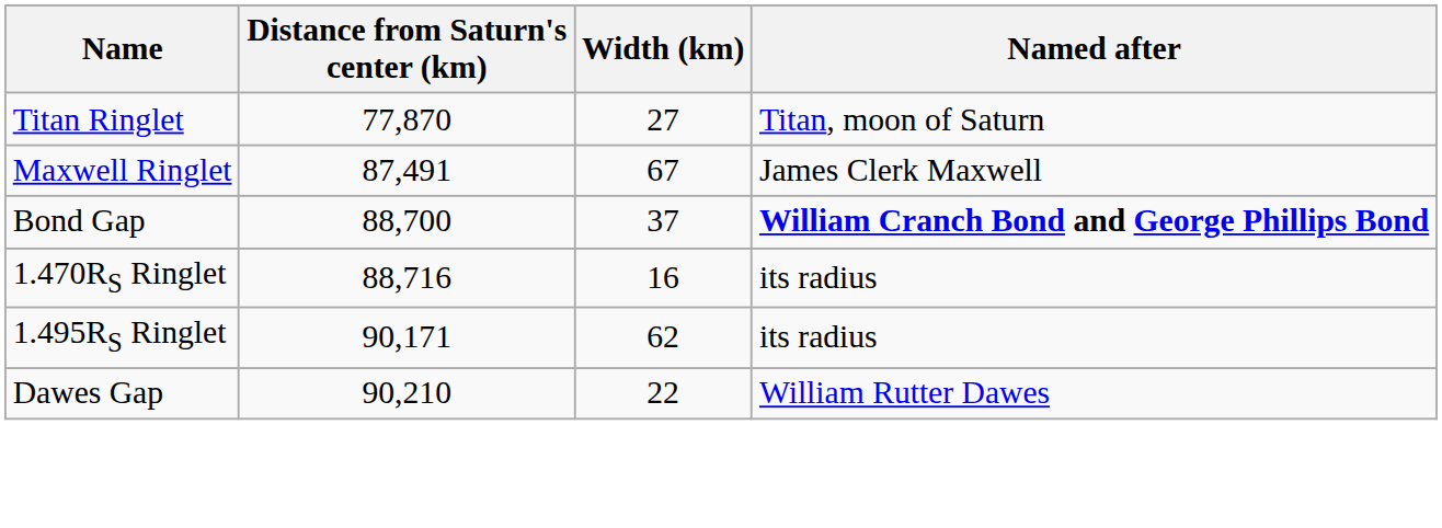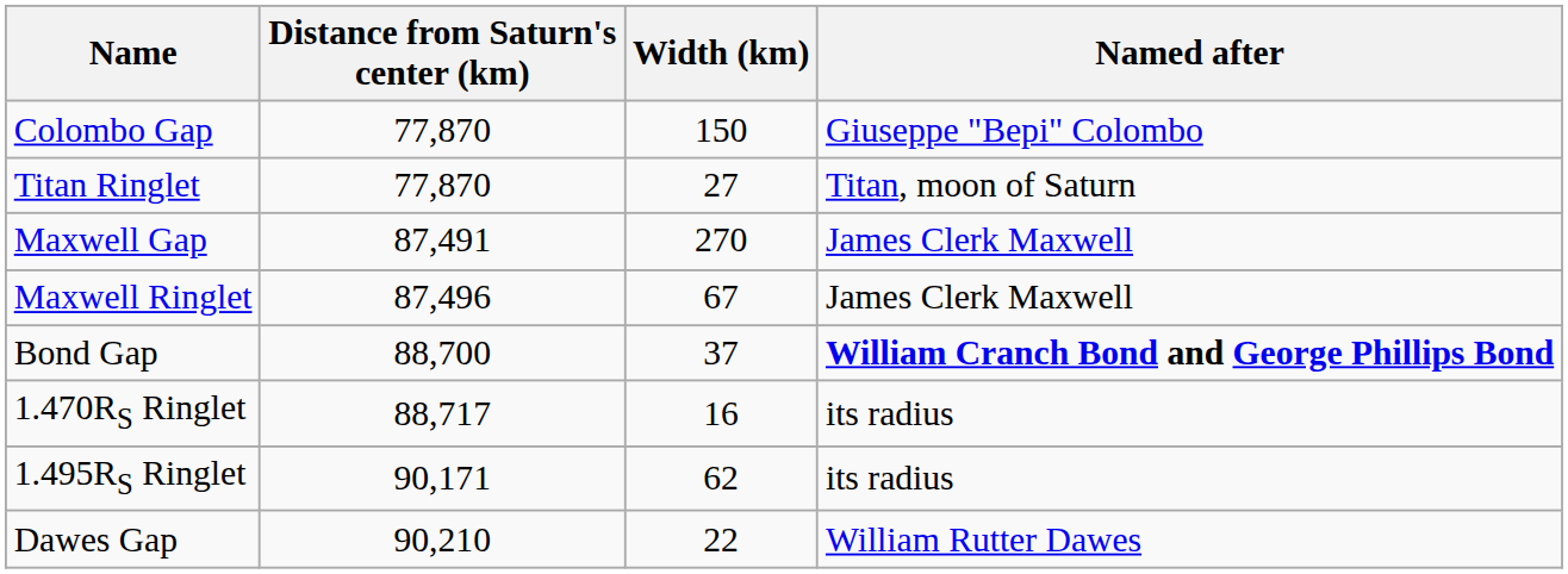 <table class="wikitable">
 <tr>
 <th>Name</th>
 <th>Distance from Saturn's<br>center (km)</th>
 <th>Width (km)</th>
 <th>Named after</th>
 </tr>
 <tr>
+<td><a href='#'>Colombo Gap</a></td>
+<td align=center>77,870</td>
+<td align="center">150</td>
+<td><a href='#'>Giuseppe "Bepi" Colombo</a></td>
+</tr>
+<tr>
 <td><a href='#'>Titan Ringlet</a></td>
 <td align=center>77,870</td>
 <td align="center">27</td>
 <td><a href='#'>Titan</a>, moon of Saturn</td>
 </tr>
 <tr>
+<td><a href='#'>Maxwell Gap</a></td>
+<td align=center>87,491</td>
+<td align="center">270</td>
+<td><a href='#'>James Clerk Maxwell</a></td>
+</tr>
+<tr>
 <td><a href='#'>Maxwell Ringlet</a></td>
-<td align="center">87,491</td>
+<td align="center">87,496</td>
 <td align="center">67</td>
 <td>James Clerk Maxwell</td>
 </tr>
 <tr>
 <td>Bond Gap</td>
 <td align="center">88,700</td>
 <td align="center">37</td>
 <td><strong><a href='#'>William Cranch Bond</a> and <a href='#'>George Phillips Bond</a></strong></td>
 </tr>
 <tr>
 <td>1.470R<sub>S</sub> Ringlet</td>
-<td align="center">88,716</td>
+<td align="center">88,717</td>
 <td align="center">16</td>
 <td>its radius</td>
 </tr>
 <tr>
 <td>1.495R<sub>S</sub> Ringlet</td>
 <td align="center">90,171</td>
 <td align="center">62</td>
 <td>its radius</td>
 </tr>
 <tr>
 <td>Dawes Gap</td>
 <td align="center">90,210</td>
 <td align="center">22</td>
 <td><a href='#'>William Rutter Dawes</a></td>
 </tr>
 </table>
